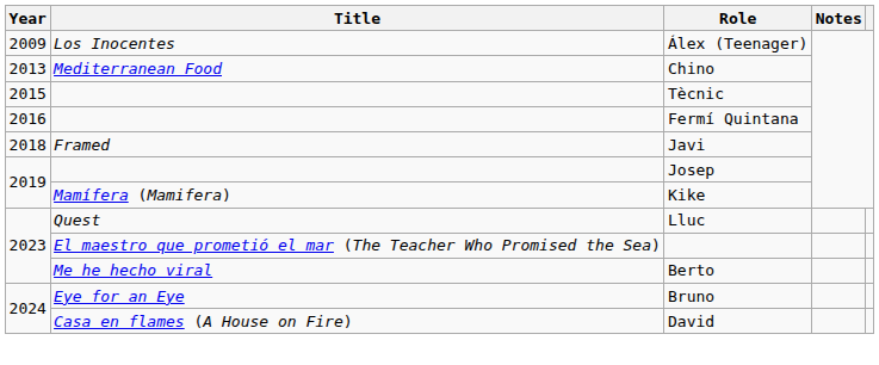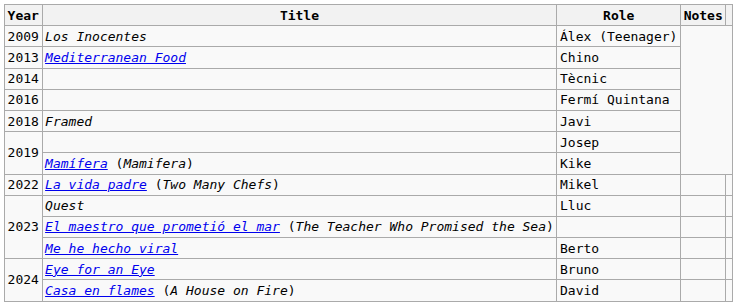 <table class="wikitable sortable">
 <tr>
 <th>Year</th>
 <th>Title</th>
 <th>Role</th>
 <th class="unsortable">Notes</th>
 <th class="unsortable"></th>
 </tr>
 <tr>
 <td>2009</td>
 <td><em>Los Inocentes</em></td>
 <td>Álex (Teenager)</td>
 </tr>
 <tr>
 <td>2013</td>
 <td><em><a href='#'>Mediterranean Food</a></em></td>
 <td>Chino</td>
 </tr>
 <tr>
-<td>2015</td>
+<td>2014</td>
 <td><em></em></td>
 <td>Tècnic</td>
 </tr>
 <tr>
 <td>2016</td>
 <td><em></em></td>
 <td>Fermí Quintana</td>
 </tr>
 <tr>
 <td>2018</td>
 <td><em>Framed</em></td>
 <td>Javi</td>
 </tr>
 <tr>
 <td rowspan="2">2019</td>
 <td><em></em></td>
 <td>Josep</td>
 </tr>
 <tr>
 <td><em><a href='#'>Mamífera</a></em> (<em>Mamifera</em>)</td>
 <td>Kike</td>
+</tr>
+<tr>
+<td rowspan = "1">2022</td>
+<td><em><a href='#'>La vida padre</a></em> (<em>Two Many Chefs</em>)</td>
+<td>Mikel</td>
+<td></td>
+<td align = "center"></td>
 </tr>
 <tr>
 <td rowspan = "3">2023</td>
 <td><em>Quest</em></td>
 <td>Lluc</td>
 <td></td>
 <td></td>
 </tr>
 <tr>
 <td><em><a href='#'>El maestro que prometió el mar</a></em> (<em>The Teacher Who Promised the Sea</em>)</td>
 <td></td>
 <td></td>
 <td align = "center"></td>
 </tr>
 <tr>
 <td><em><a href='#'>Me he hecho viral</a></em></td>
 <td>Berto</td>
 <td></td>
 <td align = "center"></td>
 </tr>
 <tr>
 <td rowspan = "2">2024</td>
 <td><em><a href='#'>Eye for an Eye</a></em></td>
 <td>Bruno</td>
 <td></td>
 <td></td>
 </tr>
 <tr>
 <td><em><a href='#'>Casa en flames</a></em> (<em>A House on Fire</em>)</td>
 <td>David</td>
 <td></td>
 <td></td>
 </tr>
 </table>
